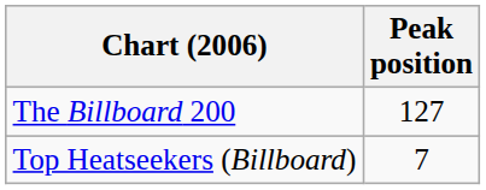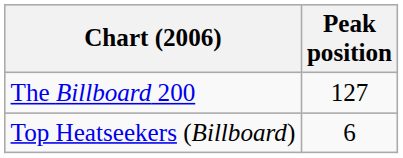 <table class="wikitable">
 <tr>
 <th>Chart (2006)</th>
 <th>Peak<br>position</th>
 </tr>
 <tr>
 <td><a href='#'>The <em>Billboard</em> 200</a></td>
 <td align=center>127</td>
 </tr>
 <tr>
 <td><a href='#'>Top Heatseekers</a> (<em>Billboard</em>)</td>
-<td align=center>7</td>
+<td align=center>6</td>
 </tr>
 </table>
